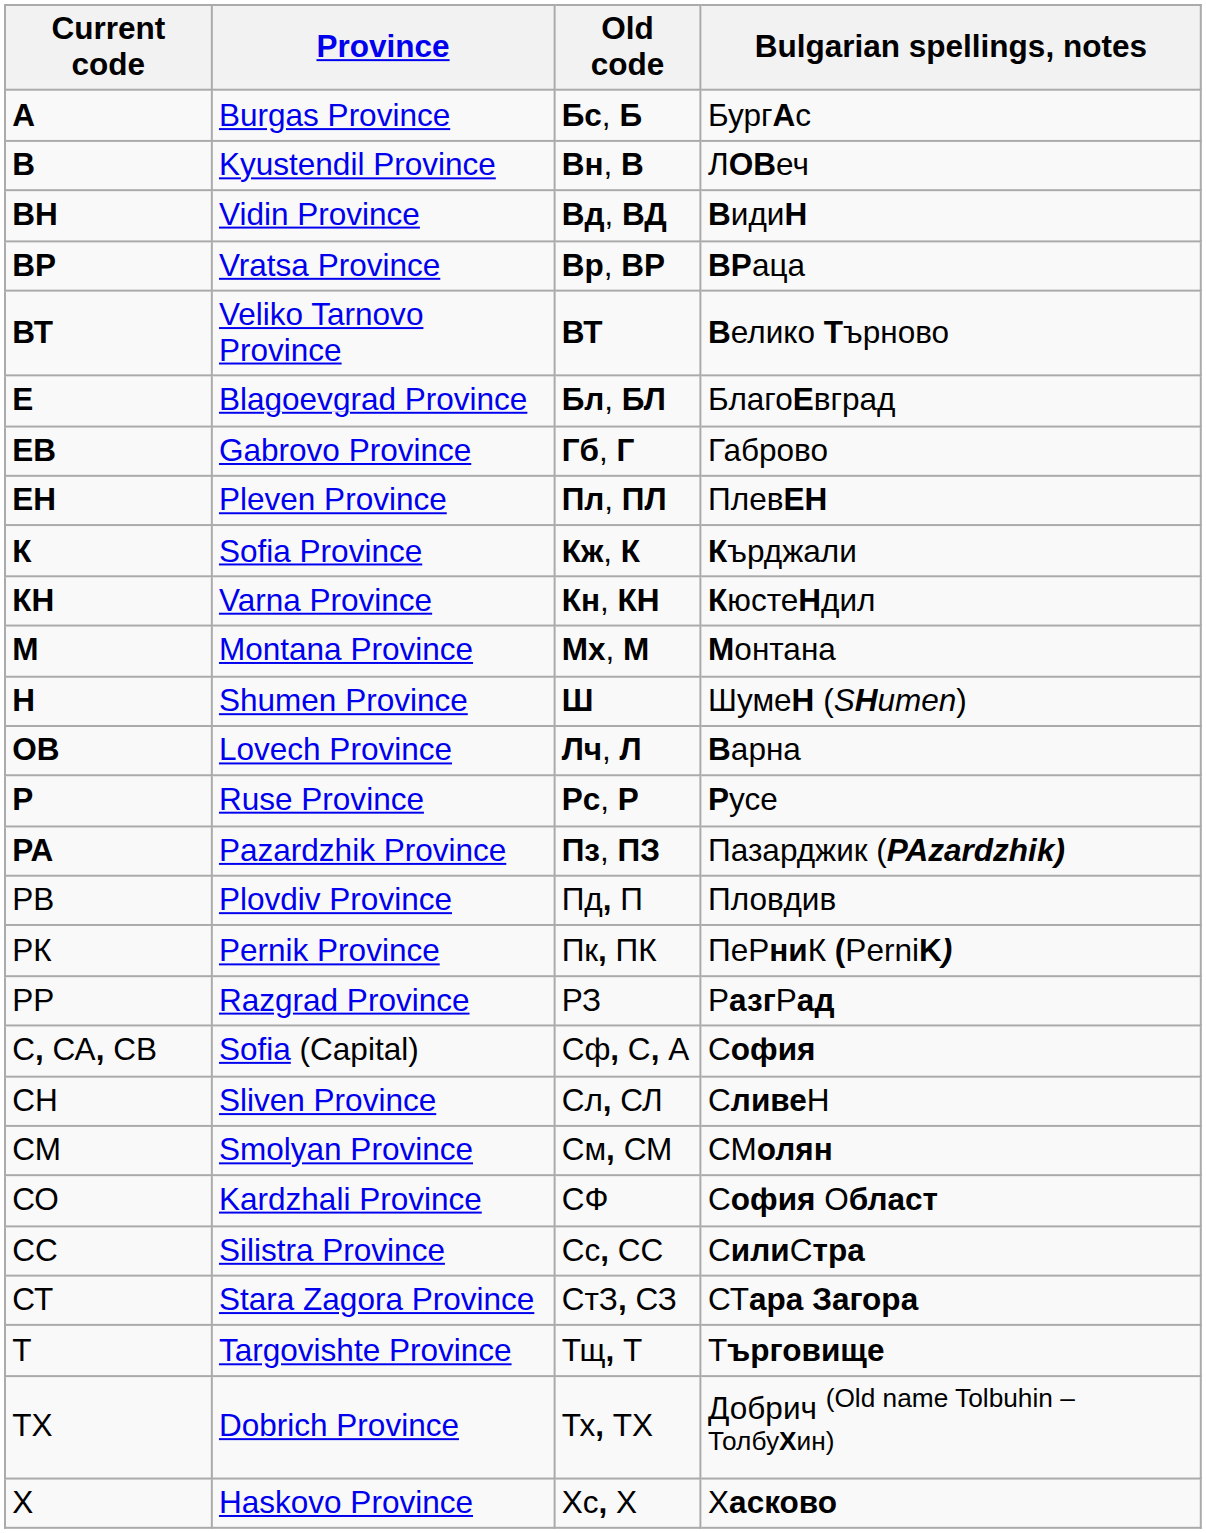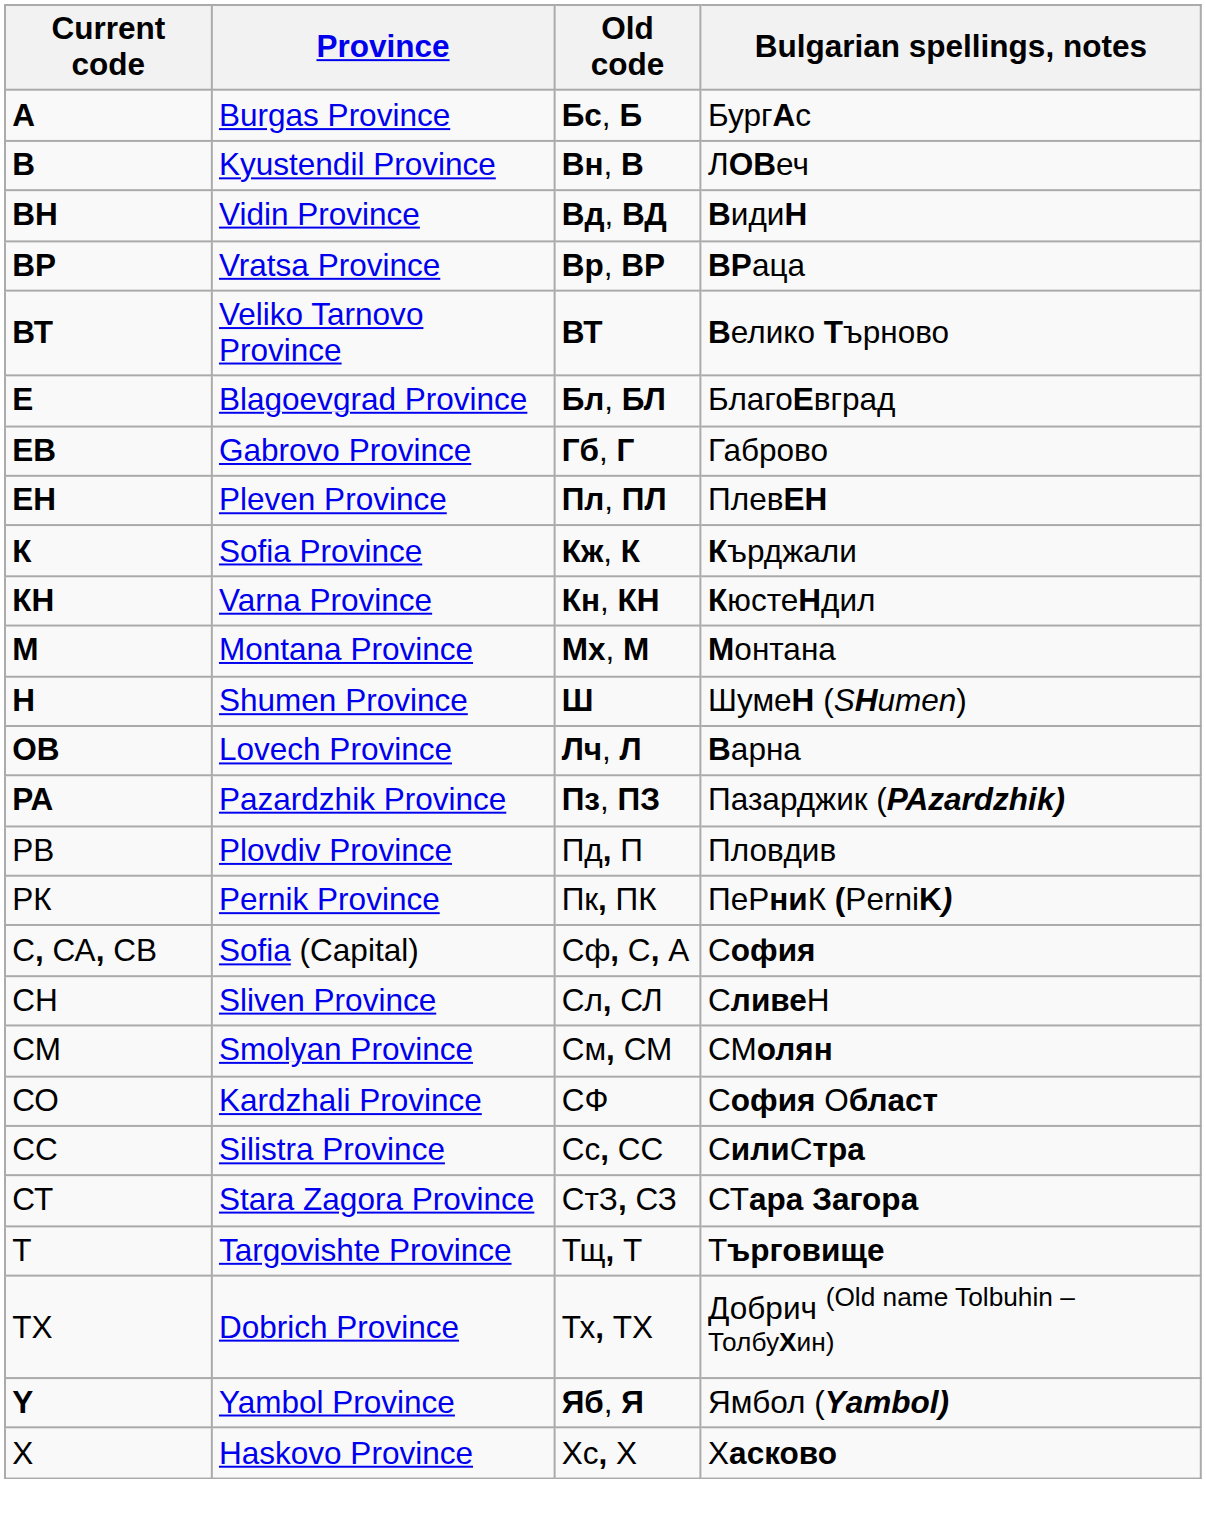 <table class="wikitable">
 <tr>
 <th>Current code</th>
 <th><a href='#'>Province</a></th>
 <th>Old code</th>
 <th>Bulgarian spellings, notes</th>
 </tr>
 <tr>
 <td><strong>А</strong></td>
 <td><a href='#'>Burgas Province</a></td>
 <td><strong>Бс</strong>, <strong>Б</strong></td>
 <td>Бург<strong>А</strong>с</td>
 </tr>
 <tr>
 <td><strong>В</strong></td>
 <td><a href='#'>Kyustendil Province</a></td>
 <td><strong>Вн</strong>, <strong>В</strong></td>
 <td>Л<strong>ОВ</strong>еч</td>
 </tr>
 <tr>
 <td><strong>ВН</strong></td>
 <td><a href='#'>Vidin Province</a></td>
 <td><strong>Вд</strong>, <strong>ВД</strong></td>
 <td><strong>В</strong>иди<strong>Н</strong></td>
 </tr>
 <tr>
 <td><strong>ВР</strong></td>
 <td><a href='#'>Vratsa Province</a></td>
 <td><strong>Вр</strong>, <strong>ВР</strong></td>
 <td><strong>ВР</strong>аца</td>
 </tr>
 <tr>
 <td><strong>ВТ</strong></td>
 <td><a href='#'>Veliko Tarnovo Province</a></td>
 <td><strong>ВТ</strong></td>
 <td><strong>В</strong>елико <strong>Т</strong>ърново</td>
 </tr>
 <tr>
 <td><strong>Е</strong></td>
 <td><a href='#'>Blagoevgrad Province</a></td>
 <td><strong>Бл</strong>, <strong>БЛ</strong></td>
 <td>Благо<strong>Е</strong>вград</td>
 </tr>
 <tr>
 <td><strong>ЕВ</strong></td>
 <td><a href='#'>Gabrovo Province</a></td>
 <td><strong>Гб</strong>, <strong>Г</strong></td>
 <td>Габрово</td>
 </tr>
 <tr>
 <td><strong>ЕН</strong></td>
 <td><a href='#'>Pleven Province</a></td>
 <td><strong>Пл</strong>, <strong>ПЛ</strong></td>
 <td>Плев<strong>ЕН</strong></td>
 </tr>
 <tr>
 <td><strong>К</strong></td>
 <td><a href='#'>Sofia Province</a></td>
 <td><strong>Кж</strong>, <strong>К</strong></td>
 <td><strong>К</strong>ърджали</td>
 </tr>
 <tr>
 <td><strong>КН</strong></td>
 <td><a href='#'>Varna Province</a></td>
 <td><strong>Кн</strong>, <strong>КН</strong></td>
 <td><strong>К</strong>юсте<strong>Н</strong>дил</td>
 </tr>
 <tr>
 <td><strong>М</strong></td>
 <td><a href='#'>Montana Province</a></td>
 <td><strong>Мх</strong>, <strong>М</strong></td>
 <td><strong>М</strong>онтана</td>
 </tr>
 <tr>
 <td><strong>Н</strong></td>
 <td><a href='#'>Shumen Province</a></td>
 <td><strong>Ш</strong></td>
 <td>Шуме<strong>Н</strong> (<em>S<strong>H</strong>umen</em>)</td>
 </tr>
 <tr>
 <td><strong>ОВ</strong></td>
 <td><a href='#'>Lovech Province</a></td>
 <td><strong>Лч</strong>, <strong>Л</strong></td>
 <td><strong>В</strong>арна</td>
 </tr>
 <tr>
-<td><strong>Р</strong></td>
-<td><a href='#'>Ruse Province</a></td>
-<td><strong>Рс</strong>, <strong>Р</strong></td>
-<td><strong>Р</strong>усе</td>
-</tr>
-<tr>
 <td><strong>РА</strong></td>
 <td><a href='#'>Pazardzhik Province</a></td>
 <td><strong>Пз</strong>, <strong>ПЗ</strong></td>
 <td>Пазарджик (<strong><em>PA<strong>zardzhik<em>)</td>
 </tr>
 <tr>
 <td></strong>РВ<strong></td>
 <td><a href='#'>Plovdiv Province</a></td>
 <td></strong>Пд<strong>, </strong>П<strong></td>
 <td>Пловдив</td>
 </tr>
 <tr>
 <td></strong>РК<strong></td>
 <td><a href='#'>Pernik Province</a></td>
 <td></strong>Пк<strong>, </strong>ПК<strong></td>
 <td>Пе</strong>Р<strong>ни</strong>К<strong> (</em></strong>P</strong>erni<strong>K<strong><em>)</td>
-</tr>
-<tr>
-<td></strong>РР<strong></td>
-<td><a href='#'>Razgrad Province</a></td>
-<td></strong>РЗ<strong></td>
-<td></strong>Р<strong>азг</strong>Р<strong>ад</td>
 </tr>
 <tr>
 <td></strong>С<strong>, </strong>СА<strong>, </strong>СB<strong></td>
 <td><a href='#'>Sofia</a> (Capital)</td>
 <td></strong>Сф<strong>, </strong>С<strong>, </strong>А<strong></td>
 <td></strong>С<strong>офия</td>
 </tr>
 <tr>
 <td></strong>СН<strong></td>
 <td><a href='#'>Sliven Province</a></td>
 <td></strong>Сл<strong>, </strong>СЛ<strong></td>
 <td></strong>С<strong>ливе</strong>Н<strong></td>
 </tr>
 <tr>
 <td></strong>СМ<strong></td>
 <td><a href='#'>Smolyan Province</a></td>
 <td></strong>См<strong>, </strong>СМ<strong></td>
 <td></strong>СМ<strong>олян</td>
 </tr>
 <tr>
 <td></strong>СО<strong></td>
 <td><a href='#'>Kardzhali Province</a></td>
 <td></strong>СФ<strong></td>
 <td></strong>С<strong>офия </strong>О<strong>бласт</td>
 </tr>
 <tr>
 <td></strong>СС<strong></td>
 <td><a href='#'>Silistra Province</a></td>
 <td></strong>Сс<strong>, </strong>СС<strong></td>
 <td></strong>С<strong>или</strong>С<strong>тра</td>
 </tr>
 <tr>
 <td></strong>СТ<strong></td>
 <td><a href='#'>Stara Zagora Province</a></td>
 <td></strong>СтЗ<strong>, </strong>СЗ<strong></td>
 <td></strong>СТ<strong>ара Загора</td>
 </tr>
 <tr>
 <td></strong>Т<strong></td>
 <td><a href='#'>Targovishte Province</a></td>
 <td></strong>Тщ<strong>, </strong>Т<strong></td>
 <td></strong>Т<strong>ърговище</td>
 </tr>
 <tr>
 <td></strong>ТХ<strong></td>
 <td><a href='#'>Dobrich Province</a></td>
 <td></strong>Тх<strong>, </strong>ТХ<strong></td>
 <td>Добрич <sup>(Old name Tolbuhin – </em></strong>Т</strong>олбу<strong>Х</strong>ин</em>)</sup></td>
 </tr>
 <tr>
+<td><strong>Y</strong></td>
+<td><a href='#'>Yambol Province</a></td>
+<td><strong>Яб</strong>, <strong>Я</strong></td>
+<td>Ямбол (<strong><em>Y<strong>ambol<em>)</td>
+</tr>
+<tr>
 <td></strong>Х<strong></td>
 <td><a href='#'>Haskovo Province</a></td>
 <td></strong>Хс<strong>, </strong>Х<strong></td>
 <td></strong>Х<strong>асково</td>
 </tr>
 </table>
